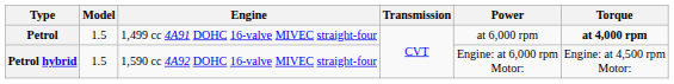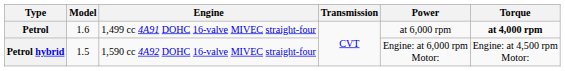 <table class="wikitable" style="text-align:center; font-size:90%;">
 <tr>
 <th>Type</th>
 <th>Model</th>
 <th>Engine</th>
 <th>Transmission</th>
 <th>Power</th>
 <th>Torque</th>
 </tr>
 <tr>
 <th>Petrol</th>
-<td>1.5</td>
+<td>1.6</td>
 <td>1,499 cc <em><a href='#'>4A91</a></em> <a href='#'>DOHC</a> <a href='#'>16-valve</a> <a href='#'>MIVEC</a> <a href='#'>straight-four</a></td>
 <td rowspan="2"><a href='#'>CVT</a></td>
 <td> at 6,000 rpm</td>
 <td><strong> at 4,000 rpm</strong></td>
 </tr>
 <tr>
 <th>Petrol <a href='#'>hybrid</a></th>
 <td>1.5</td>
 <td>1,590 cc <em><a href='#'>4A92</a></em> <a href='#'>DOHC</a> <a href='#'>16-valve</a> <a href='#'>MIVEC</a> <a href='#'>straight-four</a></td>
 <td>Engine:  at 6,000 rpm<br>Motor: </td>
 <td>Engine:  at 4,500 rpm<br>Motor: </td>
 </tr>
 </table>
